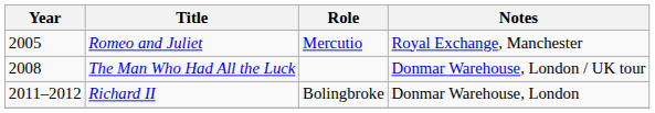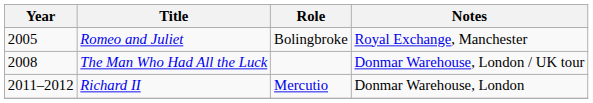 <table class="wikitable sortable">
 <tr>
 <th>Year</th>
 <th>Title</th>
 <th>Role</th>
 <th class="unsortable">Notes</th>
 </tr>
 <tr>
 <td>2005</td>
 <td><em><a href='#'>Romeo and Juliet</a></em></td>
-<td><a href='#'>Mercutio</a></td>
+<td>Bolingbroke</td>
 <td><a href='#'>Royal Exchange</a>, Manchester</td>
 </tr>
 <tr>
 <td>2008</td>
 <td><em><a href='#'>The Man Who Had All the Luck</a></em></td>
 <td></td>
 <td><a href='#'>Donmar Warehouse</a>, London / UK tour</td>
 </tr>
 <tr>
 <td>2011–2012</td>
 <td><em><a href='#'>Richard II</a></em></td>
-<td>Bolingbroke</td>
+<td><a href='#'>Mercutio</a></td>
 <td>Donmar Warehouse, London</td>
 </tr>
 <tr>
 </tr>
 </table>
